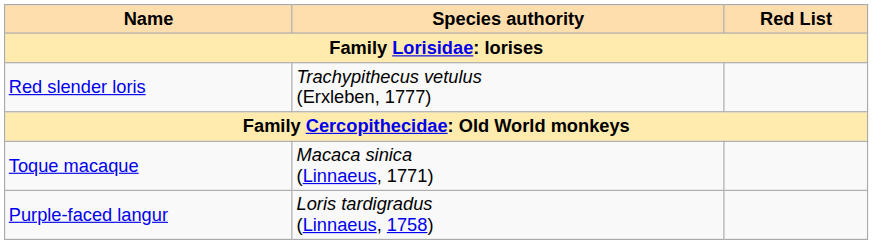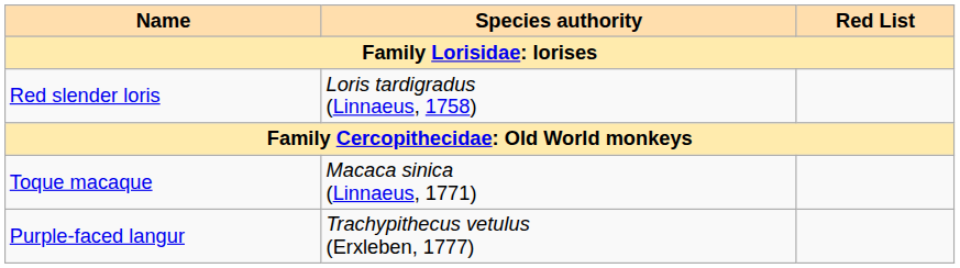 <table width=60% class="sortable wikitable" text-align:center;">
 <tr>
 <th width="20%" style=background:navajowhite>Name</th>
 <th width="30%" style=background:navajowhite>Species authority</th>
 <th width="10%" style=background:navajowhite>Red List</th>
 </tr>
 <tr>
 <td style="text-align:center;" bgcolor="#ffebad" colspan=3><strong>Family <a href='#'>Lorisidae</a>:  lorises</strong></td>
 </tr>
 <tr>
 <td><a href='#'>Red slender loris</a></td>
-<td><em>Trachypithecus vetulus</em><br>(Erxleben, 1777)</td>
+<td><em>Loris tardigradus</em><br>(<a href='#'>Linnaeus</a>, <a href='#'>1758</a>)</td>
 <td></td>
 </tr>
 <tr>
 <td style="text-align:center;" bgcolor="#ffebad" colspan=3><strong>Family <a href='#'>Cercopithecidae</a>:  Old World monkeys</strong></td>
 </tr>
 <tr>
 <td><a href='#'>Toque macaque</a><br></td>
 <td><em>Macaca sinica</em><br>(<a href='#'>Linnaeus</a>, 1771)</td>
 <td></td>
 </tr>
 <tr>
 <td><a href='#'>Purple-faced langur</a></td>
-<td><em>Loris tardigradus</em><br>(<a href='#'>Linnaeus</a>, <a href='#'>1758</a>)</td>
+<td><em>Trachypithecus vetulus</em><br>(Erxleben, 1777)</td>
 <td></td>
 </tr>
 </table>
